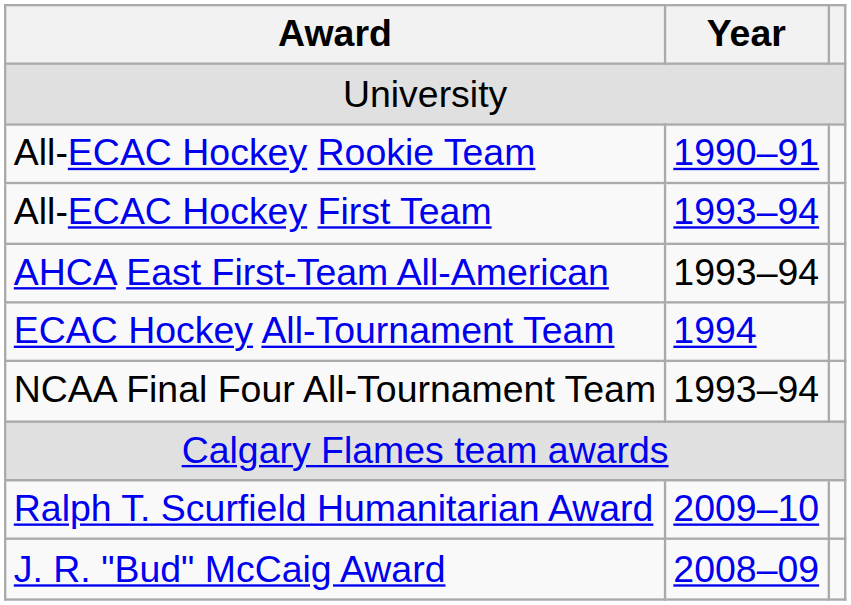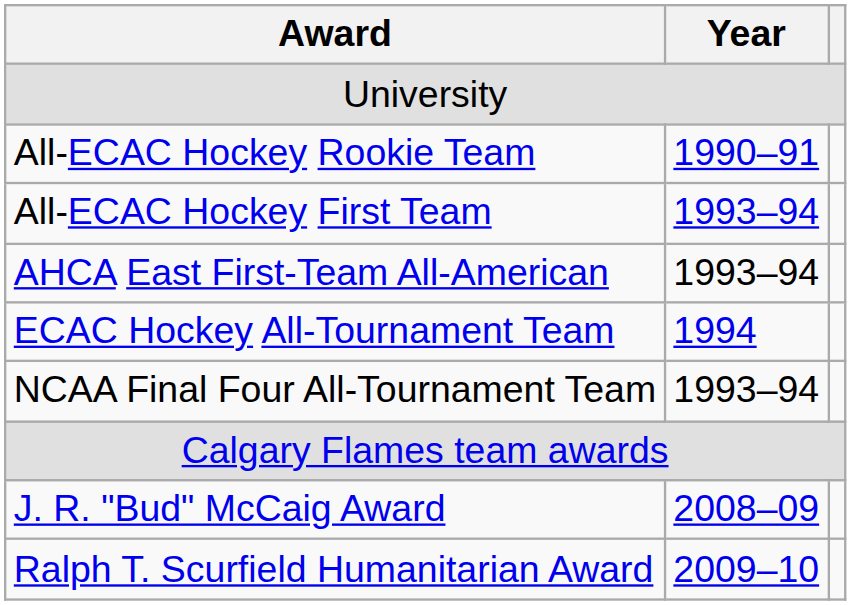 <table class="wikitable">
 <tr>
 <th>Award</th>
 <th>Year</th>
 <th></th>
 </tr>
 <tr ALIGN="center" bgcolor="#e0e0e0">
 <td colspan="3">University</td>
 </tr>
 <tr>
 <td>All-<a href='#'>ECAC Hockey</a> <a href='#'>Rookie Team</a></td>
 <td><a href='#'>1990–91</a></td>
 <td></td>
 </tr>
 <tr>
 <td>All-<a href='#'>ECAC Hockey</a> <a href='#'>First Team</a></td>
 <td><a href='#'>1993–94</a></td>
 <td></td>
 </tr>
 <tr>
 <td><a href='#'>AHCA</a> <a href='#'>East First-Team All-American</a></td>
 <td>1993–94</td>
 <td></td>
 </tr>
 <tr>
 <td><a href='#'>ECAC Hockey</a> <a href='#'>All-Tournament Team</a></td>
 <td><a href='#'>1994</a></td>
 <td></td>
 </tr>
 <tr>
 <td>NCAA Final Four All-Tournament Team</td>
 <td>1993–94</td>
 <td></td>
 </tr>
 <tr ALIGN="center" bgcolor="#e0e0e0">
 <td colspan="3"><a href='#'>Calgary Flames team awards</a></td>
 </tr>
 <tr>
+<td><a href='#'>J. R. "Bud" McCaig Award</a></td>
+<td><a href='#'>2008–09</a></td>
+<td></td>
+</tr>
+<tr>
 <td><a href='#'>Ralph T. Scurfield Humanitarian Award</a></td>
 <td><a href='#'>2009–10</a></td>
 <td></td>
 </tr>
-<tr>
-<td><a href='#'>J. R. "Bud" McCaig Award</a></td>
-<td><a href='#'>2008–09</a></td>
-<td></td>
-</tr>
 </table>
